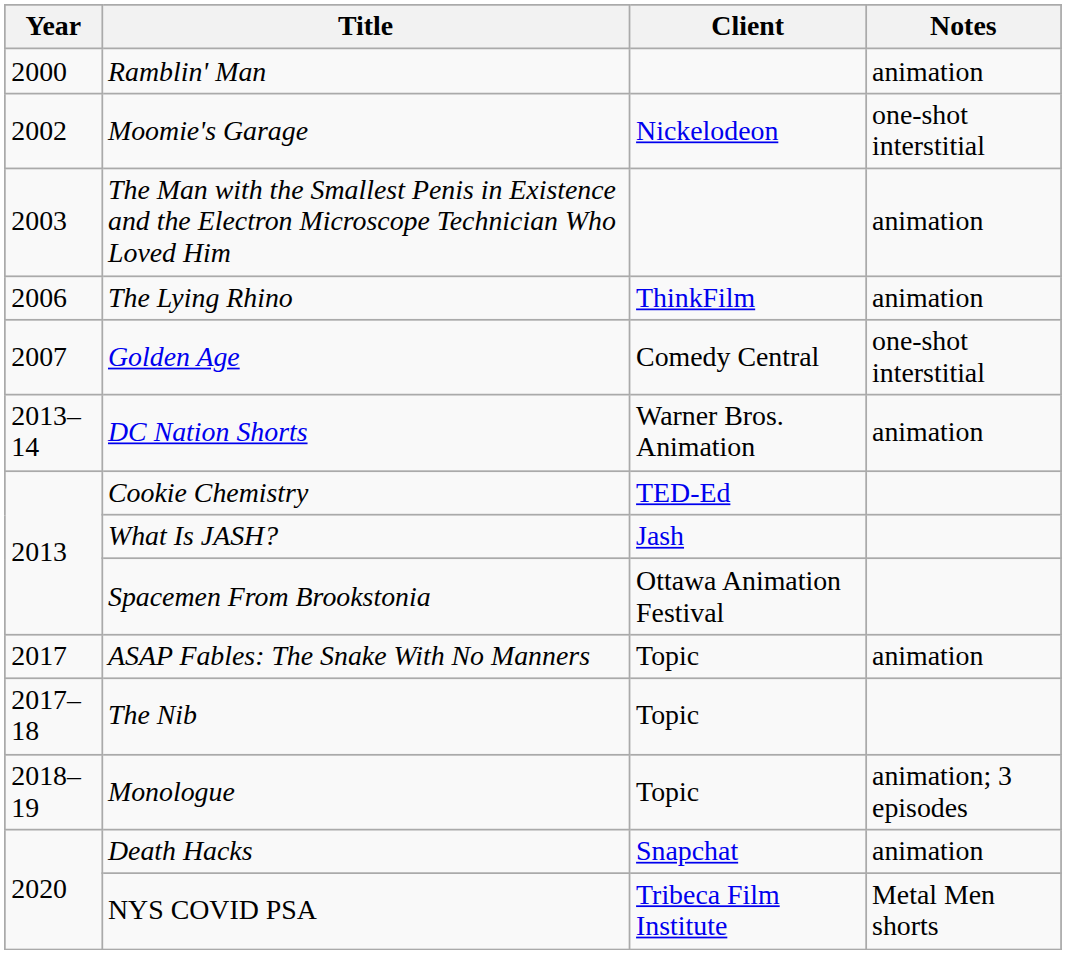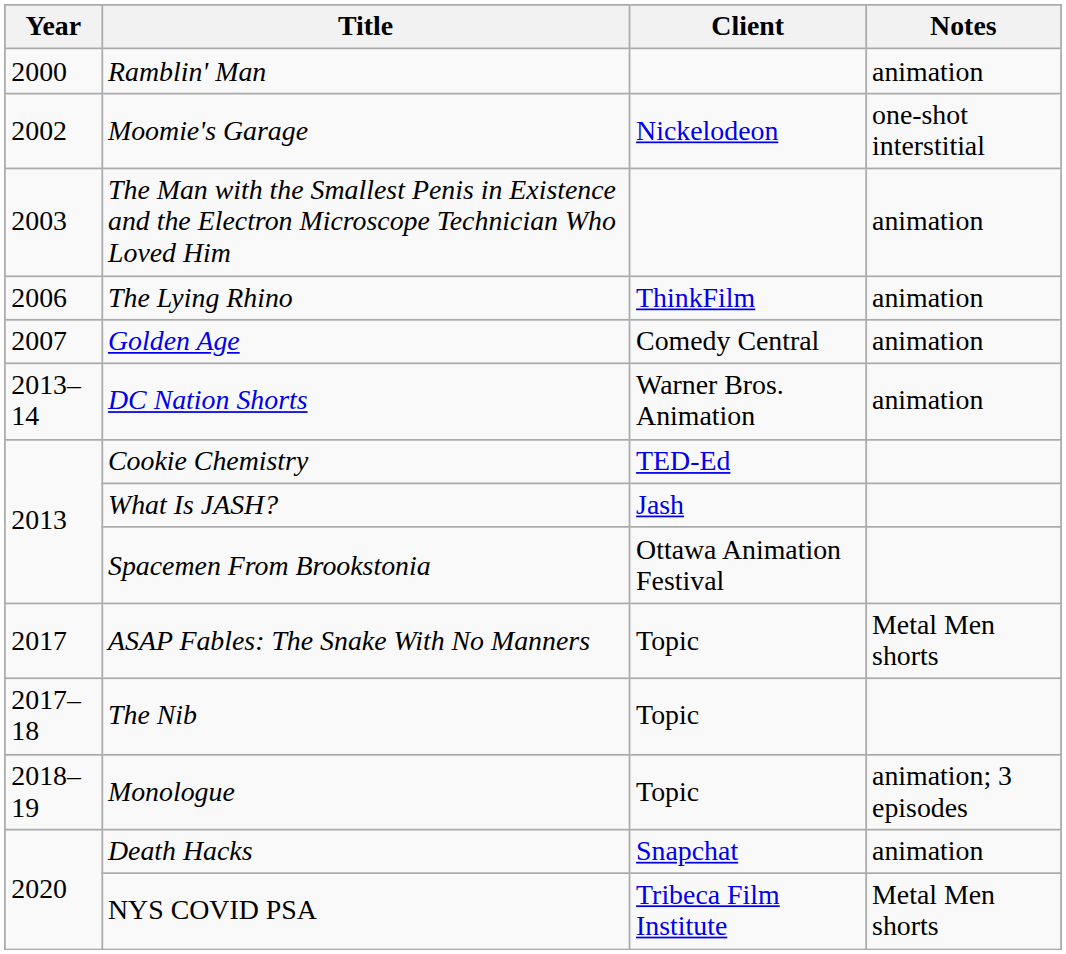 <table class="wikitable sortable">
 <tr>
 <th>Year</th>
 <th style="width:50%;">Title</th>
 <th>Client</th>
 <th>Notes</th>
 </tr>
 <tr>
 <td>2000</td>
 <td><em>Ramblin' Man</em></td>
 <td></td>
 <td>animation</td>
 </tr>
 <tr>
 <td>2002</td>
 <td><em>Moomie's Garage</em></td>
 <td><a href='#'>Nickelodeon</a></td>
 <td>one-shot interstitial</td>
 </tr>
 <tr>
 <td>2003</td>
 <td><em>The Man with the Smallest Penis in Existence and the Electron Microscope Technician Who Loved Him</em></td>
 <td></td>
 <td>animation</td>
 </tr>
 <tr>
 <td>2006</td>
 <td><em>The Lying Rhino</em></td>
 <td><a href='#'>ThinkFilm</a></td>
 <td>animation</td>
 </tr>
 <tr>
 <td>2007</td>
 <td><em><a href='#'>Golden Age</a></em></td>
 <td>Comedy Central</td>
-<td>one-shot interstitial</td>
+<td>animation</td>
 </tr>
 <tr>
 <td>2013–14</td>
 <td><em><a href='#'>DC Nation Shorts</a></em></td>
 <td>Warner Bros. Animation</td>
 <td>animation</td>
 </tr>
 <tr>
 <td rowspan="3">2013</td>
 <td><em>Cookie Chemistry</em></td>
 <td><a href='#'>TED-Ed</a></td>
 <td></td>
 </tr>
 <tr>
 <td><em>What Is JASH?</em></td>
 <td><a href='#'>Jash</a></td>
 <td></td>
 </tr>
 <tr>
 <td><em>Spacemen From Brookstonia</em></td>
 <td>Ottawa Animation Festival</td>
 <td></td>
 </tr>
 <tr>
 <td>2017</td>
 <td><em>ASAP Fables: The Snake With No Manners</em></td>
 <td>Topic</td>
-<td>animation</td>
+<td>Metal Men shorts</td>
 </tr>
 <tr>
 <td>2017–18</td>
 <td><em>The Nib</em></td>
 <td>Topic</td>
 <td></td>
 </tr>
 <tr>
 <td>2018–19</td>
 <td><em>Monologue</em></td>
 <td>Topic</td>
 <td>animation; 3 episodes</td>
 </tr>
 <tr>
 <td rowspan="2">2020</td>
 <td><em>Death Hacks</em></td>
 <td><a href='#'>Snapchat</a></td>
 <td>animation</td>
 </tr>
 <tr>
 <td>NYS COVID PSA</td>
 <td><a href='#'>Tribeca Film Institute</a></td>
 <td>Metal Men shorts</td>
 </tr>
 <tr>
 </tr>
 </table>
